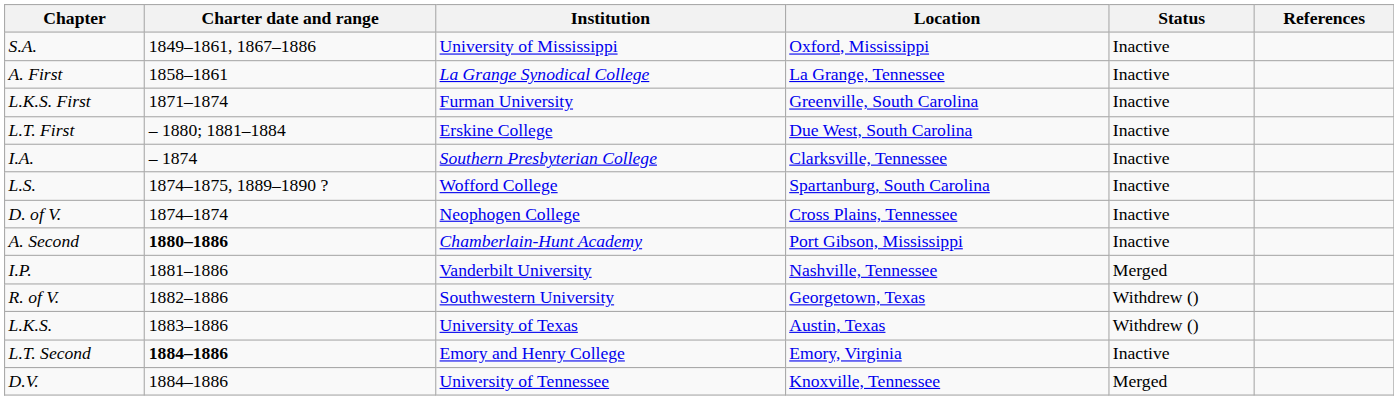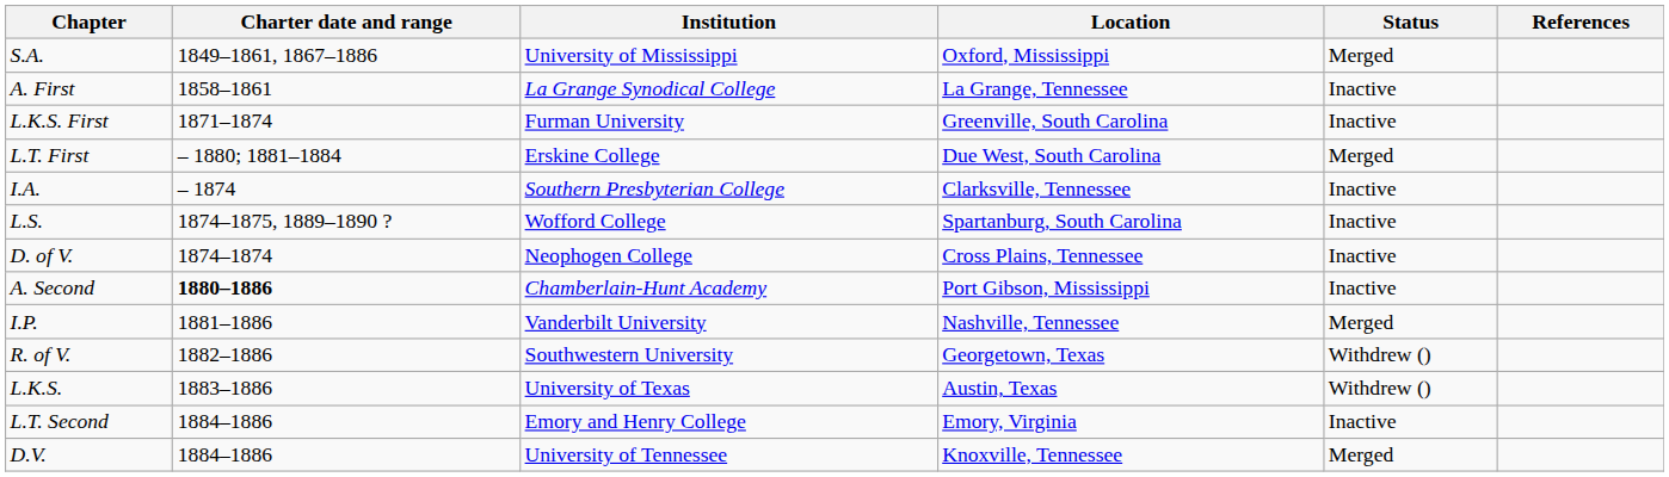 <table class="wikitable sortable" style="width:100%;">
 <tr>
 <th>Chapter</th>
 <th>Charter date and range</th>
 <th>Institution</th>
 <th>Location</th>
 <th>Status</th>
 <th>References</th>
 </tr>
 <tr>
 <td><em>S.A.</em></td>
 <td>1849–1861, 1867–1886</td>
 <td><a href='#'>University of Mississippi</a></td>
 <td><a href='#'>Oxford, Mississippi</a></td>
-<td>Inactive</td>
+<td>Merged</td>
 <td></td>
 </tr>
 <tr>
 <td><em>A. First</em></td>
 <td>1858–1861</td>
 <td><em><a href='#'>La Grange Synodical College</a></em></td>
 <td><a href='#'>La Grange, Tennessee</a></td>
 <td>Inactive</td>
 <td></td>
 </tr>
 <tr>
 <td><em>L.K.S. First</em></td>
 <td>1871–1874</td>
 <td><a href='#'>Furman University</a></td>
 <td><a href='#'>Greenville, South Carolina</a></td>
 <td>Inactive</td>
 <td></td>
 </tr>
 <tr>
 <td><em>L.T. First</em></td>
 <td> – 1880; 1881–1884</td>
 <td><a href='#'>Erskine College</a></td>
 <td><a href='#'>Due West, South Carolina</a></td>
-<td>Inactive</td>
+<td>Merged</td>
 <td></td>
 </tr>
 <tr>
 <td><em>I.A.</em></td>
 <td> – 1874</td>
 <td><em><a href='#'>Southern Presbyterian College</a></em></td>
 <td><a href='#'>Clarksville, Tennessee</a></td>
 <td>Inactive</td>
 <td></td>
 </tr>
 <tr>
 <td><em>L.S.</em></td>
 <td>1874–1875, 1889–1890 ?</td>
 <td><a href='#'>Wofford College</a></td>
 <td><a href='#'>Spartanburg, South Carolina</a></td>
 <td>Inactive</td>
 <td></td>
 </tr>
 <tr>
 <td><em>D. of V.</em></td>
 <td>1874–1874</td>
 <td><a href='#'>Neophogen College</a></td>
 <td><a href='#'>Cross Plains, Tennessee</a></td>
 <td>Inactive</td>
 <td></td>
 </tr>
 <tr>
 <td><em>A. Second</em></td>
 <td><strong>1880–1886</strong></td>
 <td><em><a href='#'>Chamberlain-Hunt Academy</a></em></td>
 <td><a href='#'>Port Gibson, Mississippi</a></td>
 <td>Inactive</td>
 <td></td>
 </tr>
 <tr>
 <td><em>I.P.</em></td>
 <td>1881–1886</td>
 <td><a href='#'>Vanderbilt University</a></td>
 <td><a href='#'>Nashville, Tennessee</a></td>
 <td>Merged</td>
 <td></td>
 </tr>
 <tr>
 <td><em>R. of V.</em></td>
 <td>1882–1886</td>
 <td><a href='#'>Southwestern University</a></td>
 <td><a href='#'>Georgetown, Texas</a></td>
 <td>Withdrew (<strong></strong>)</td>
 <td></td>
 </tr>
 <tr>
 <td><em>L.K.S.</em></td>
 <td>1883–1886</td>
 <td><a href='#'>University of Texas</a></td>
 <td><a href='#'>Austin, Texas</a></td>
 <td>Withdrew (<strong></strong>)</td>
 <td></td>
 </tr>
 <tr>
 <td><em>L.T. Second</em></td>
-<td><strong>1884–1886</strong></td>
+<td>1884–1886</td>
 <td><a href='#'>Emory and Henry College</a></td>
 <td><a href='#'>Emory, Virginia</a></td>
 <td>Inactive</td>
 <td></td>
 </tr>
 <tr>
 <td><em>D.V.</em></td>
 <td>1884–1886</td>
 <td><a href='#'>University of Tennessee</a></td>
 <td><a href='#'>Knoxville, Tennessee</a></td>
 <td>Merged</td>
 <td></td>
 </tr>
 </table>
